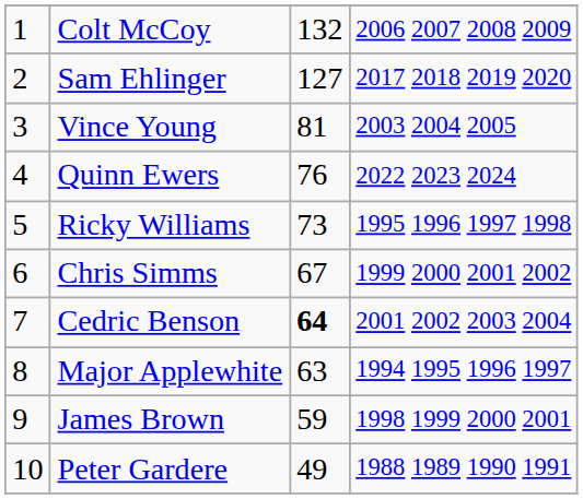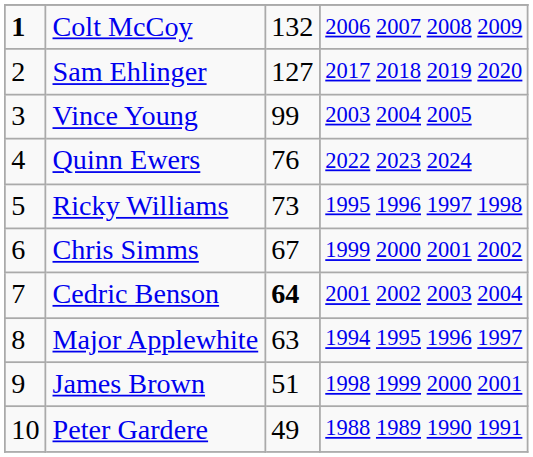 <table class="wikitable">
 <tr>
 </tr>
 <tr>
-<td>1</td>
+<td><strong>1</strong></td>
 <td><a href='#'>Colt McCoy</a></td>
 <td><abbr>132</abbr></td>
 <td style="font-size:80%;"><a href='#'>2006</a> <a href='#'>2007</a> <a href='#'>2008</a> <a href='#'>2009</a></td>
 </tr>
 <tr>
 <td>2</td>
 <td><a href='#'>Sam Ehlinger</a></td>
 <td><abbr>127</abbr></td>
 <td style="font-size:80%;"><a href='#'>2017</a> <a href='#'>2018</a> <a href='#'>2019</a> <a href='#'>2020</a></td>
 </tr>
 <tr>
 <td>3</td>
 <td><a href='#'>Vince Young</a></td>
-<td><abbr>81</abbr></td>
+<td><abbr>99</abbr></td>
 <td style="font-size:80%;"><a href='#'>2003</a> <a href='#'>2004</a> <a href='#'>2005</a></td>
 </tr>
 <tr>
 <td>4</td>
 <td><a href='#'>Quinn Ewers</a></td>
 <td><abbr>76</abbr></td>
 <td style="font-size:80%;"><a href='#'>2022</a> <a href='#'>2023</a> <a href='#'>2024</a></td>
 </tr>
 <tr>
 <td>5</td>
 <td><a href='#'>Ricky Williams</a></td>
 <td><abbr>73</abbr></td>
 <td style="font-size:80%;"><a href='#'>1995</a> <a href='#'>1996</a> <a href='#'>1997</a> <a href='#'>1998</a></td>
 </tr>
 <tr>
 <td>6</td>
 <td><a href='#'>Chris Simms</a></td>
 <td><abbr>67</abbr></td>
 <td style="font-size:80%;"><a href='#'>1999</a> <a href='#'>2000</a> <a href='#'>2001</a> <a href='#'>2002</a></td>
 </tr>
 <tr>
 <td>7</td>
 <td><a href='#'>Cedric Benson</a></td>
 <td><strong><abbr>64</abbr></strong></td>
 <td style="font-size:80%;"><a href='#'>2001</a> <a href='#'>2002</a> <a href='#'>2003</a> <a href='#'>2004</a></td>
 </tr>
 <tr>
 <td>8</td>
 <td><a href='#'>Major Applewhite</a></td>
 <td><abbr>63</abbr></td>
 <td style="font-size:80%;"><a href='#'>1994</a> <a href='#'>1995</a> <a href='#'>1996</a> <a href='#'>1997</a></td>
 </tr>
 <tr>
 <td>9</td>
 <td><a href='#'>James Brown</a></td>
-<td><abbr>59</abbr></td>
+<td><abbr>51</abbr></td>
 <td style="font-size:80%;"><a href='#'>1998</a> <a href='#'>1999</a> <a href='#'>2000</a> <a href='#'>2001</a></td>
 </tr>
 <tr>
 <td>10</td>
 <td><a href='#'>Peter Gardere</a></td>
 <td><abbr>49</abbr></td>
 <td style="font-size:80%;"><a href='#'>1988</a> <a href='#'>1989</a> <a href='#'>1990</a> <a href='#'>1991</a></td>
 </tr>
 </table>
